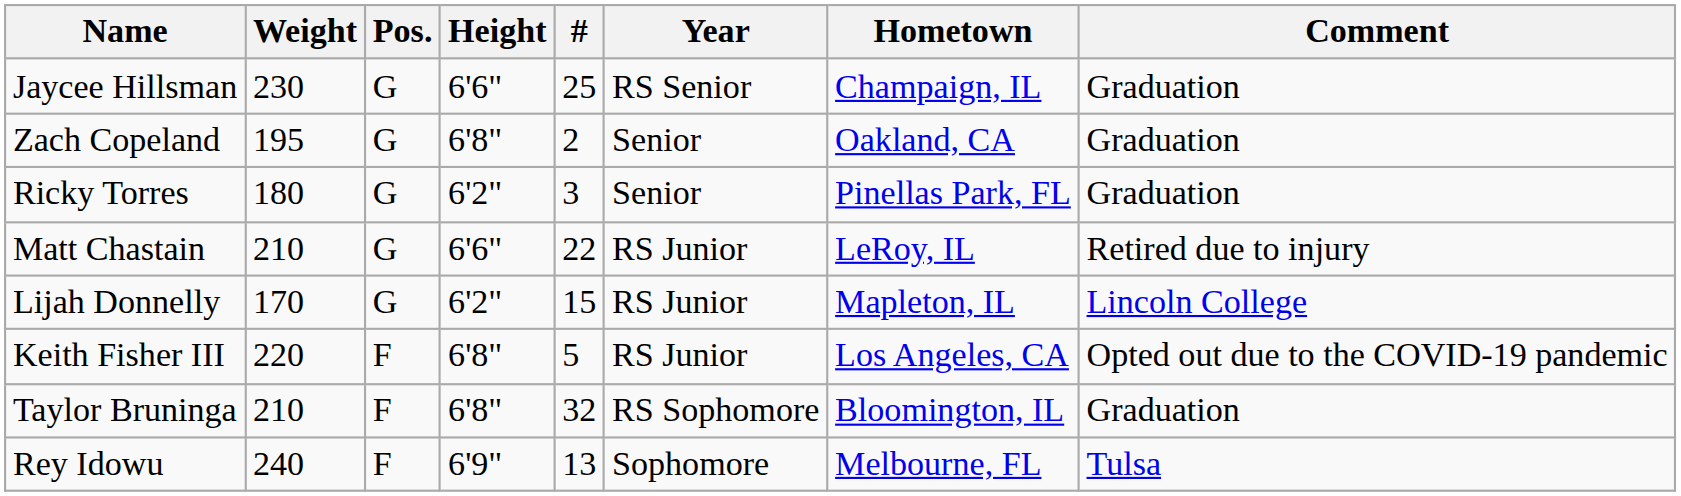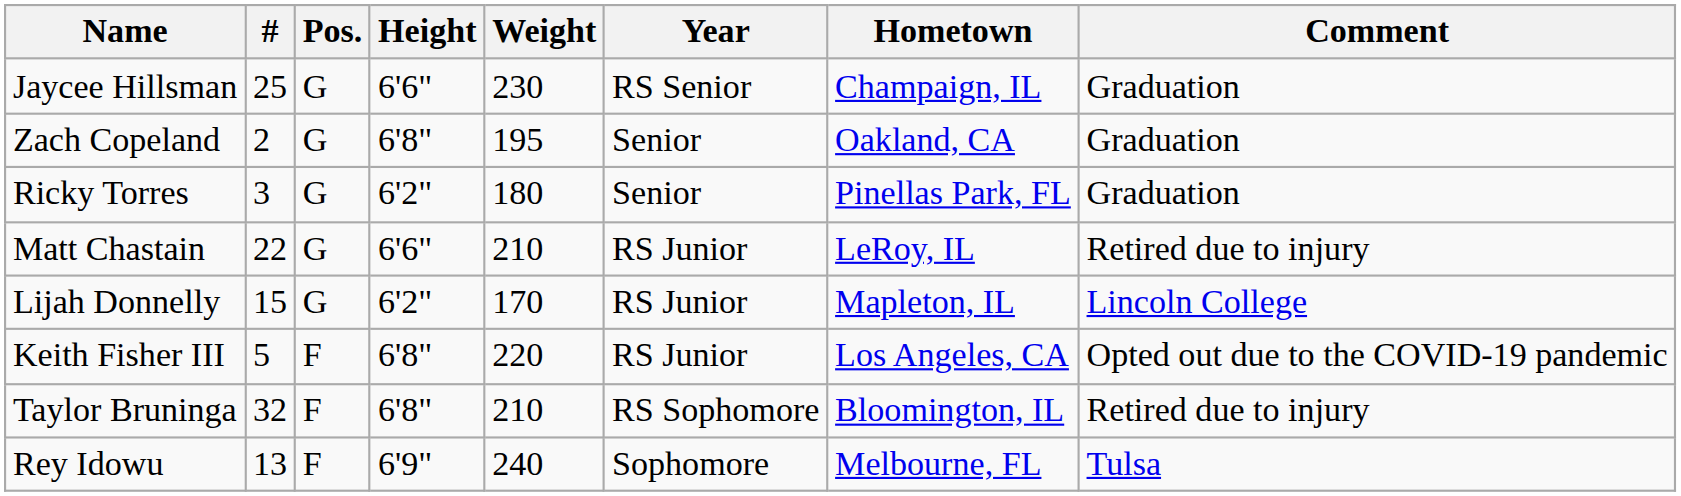 <table class="wikitable sortable" border="1">
 <tr>
 <th>Name</th>
-<th>Weight</th>
+<th>#</th>
 <th>Pos.</th>
 <th>Height</th>
-<th>#</th>
+<th>Weight</th>
 <th>Year</th>
 <th>Hometown</th>
 <th class="unstable">Comment</th>
 </tr>
 <tr>
 <td>Jaycee Hillsman</td>
-<td>230</td>
+<td>25</td>
 <td>G</td>
 <td>6'6"</td>
-<td>25</td>
+<td>230</td>
 <td>RS Senior</td>
 <td><a href='#'>Champaign, IL</a></td>
 <td>Graduation</td>
 </tr>
 <tr>
 <td>Zach Copeland</td>
-<td>195</td>
+<td>2</td>
 <td>G</td>
 <td>6'8"</td>
-<td>2</td>
+<td>195</td>
 <td>Senior</td>
 <td><a href='#'>Oakland, CA</a></td>
 <td>Graduation</td>
 </tr>
 <tr>
 <td>Ricky Torres</td>
-<td>180</td>
+<td>3</td>
 <td>G</td>
 <td>6'2"</td>
-<td>3</td>
+<td>180</td>
 <td>Senior</td>
 <td><a href='#'>Pinellas Park, FL</a></td>
 <td>Graduation</td>
 </tr>
 <tr>
 <td>Matt Chastain</td>
-<td>210</td>
+<td>22</td>
 <td>G</td>
 <td>6'6"</td>
-<td>22</td>
+<td>210</td>
 <td>RS Junior</td>
 <td><a href='#'>LeRoy, IL</a></td>
 <td>Retired due to injury</td>
 </tr>
 <tr>
 <td>Lijah Donnelly</td>
-<td>170</td>
+<td>15</td>
 <td>G</td>
 <td>6'2"</td>
-<td>15</td>
+<td>170</td>
 <td>RS Junior</td>
 <td><a href='#'>Mapleton, IL</a></td>
 <td><a href='#'>Lincoln College</a></td>
 </tr>
 <tr>
 <td>Keith Fisher III</td>
-<td>220</td>
+<td>5</td>
 <td>F</td>
 <td>6'8"</td>
-<td>5</td>
+<td>220</td>
 <td>RS Junior</td>
 <td><a href='#'>Los Angeles, CA</a></td>
 <td>Opted out due to the COVID-19 pandemic</td>
 </tr>
 <tr>
 <td>Taylor Bruninga</td>
-<td>210</td>
+<td>32</td>
 <td>F</td>
 <td>6'8"</td>
-<td>32</td>
+<td>210</td>
 <td>RS Sophomore</td>
 <td><a href='#'>Bloomington, IL</a></td>
-<td>Graduation</td>
+<td>Retired due to injury</td>
 </tr>
 <tr>
 <td>Rey Idowu</td>
-<td>240</td>
+<td>13</td>
 <td>F</td>
 <td>6'9"</td>
-<td>13</td>
+<td>240</td>
 <td>Sophomore</td>
 <td><a href='#'>Melbourne, FL</a></td>
 <td><a href='#'>Tulsa</a></td>
 </tr>
 </table>
